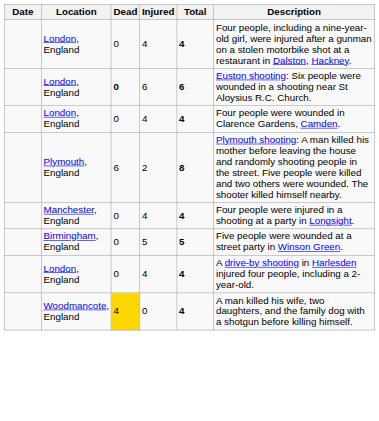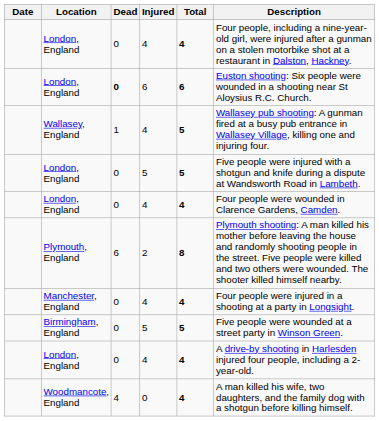 <table class="wikitable sortable mw-datatable">
 <tr>
 <th width=10%>Date</th>
 <th width=18%>Location</th>
 <th width=5%>Dead</th>
 <th width=10%>Injured</th>
 <th width=10%>Total</th>
 <th>Description</th>
 </tr>
 <tr>
 <td></td>
 <td><a href='#'>London</a>, England</td>
 <td>0</td>
 <td>4</td>
 <td><strong>4</strong></td>
 <td>Four people, including a nine-year-old girl, were injured after a gunman on a stolen motorbike shot at a restaurant in <a href='#'>Dalston</a>, <a href='#'>Hackney</a>.</td>
 </tr>
 <tr>
 <td></td>
 <td><a href='#'>London</a>, England</td>
 <td><strong>0</strong></td>
 <td>6</td>
 <td><strong>6</strong></td>
 <td><a href='#'>Euston shooting</a>: Six people were wounded in a shooting near St Aloysius R.C. Church.</td>
+</tr>
+<tr>
+<td></td>
+<td><a href='#'>Wallasey</a>, England</td>
+<td>1</td>
+<td>4</td>
+<td><strong>5</strong></td>
+<td><a href='#'>Wallasey pub shooting</a>: A gunman fired at a busy pub entrance in <a href='#'>Wallasey Village</a>, killing one and injuring four.</td>
+</tr>
+<tr>
+<td></td>
+<td><a href='#'>London</a>, England</td>
+<td>0</td>
+<td>5</td>
+<td><strong>5</strong></td>
+<td>Five people were injured with a shotgun and knife during a dispute at Wandsworth Road in <a href='#'>Lambeth</a>.</td>
 </tr>
 <tr>
 <td></td>
 <td><a href='#'>London</a>, England</td>
 <td>0</td>
 <td>4</td>
 <td><strong>4</strong></td>
 <td>Four people were wounded in Clarence Gardens, <a href='#'>Camden</a>.</td>
 </tr>
 <tr>
 <td></td>
 <td><a href='#'>Plymouth</a>, England</td>
 <td>6</td>
 <td>2</td>
 <td><strong>8</strong></td>
 <td><a href='#'>Plymouth shooting</a>: A man killed his mother before leaving the house and randomly shooting people in the street. Five people were killed and two others were wounded. The shooter killed himself nearby.</td>
 </tr>
 <tr>
 <td></td>
 <td><a href='#'>Manchester</a>, England</td>
 <td>0</td>
 <td>4</td>
 <td><strong>4</strong></td>
 <td>Four people were injured in a shooting at a party in <a href='#'>Longsight</a>.</td>
 </tr>
 <tr>
 <td></td>
 <td><a href='#'>Birmingham</a>, England</td>
 <td>0</td>
 <td>5</td>
 <td><strong>5</strong></td>
 <td>Five people were wounded at a street party in <a href='#'>Winson Green</a>.</td>
 </tr>
 <tr>
 <td></td>
 <td><a href='#'>London</a>, England</td>
 <td>0</td>
 <td>4</td>
 <td><strong>4</strong></td>
 <td>A <a href='#'>drive-by shooting</a> in <a href='#'>Harlesden</a> injured four people, including a 2-year-old.</td>
 </tr>
 <tr>
 <td></td>
 <td><a href='#'>Woodmancote</a>, England</td>
-<td style="background: gold;">4</td>
+<td>4</td>
 <td>0</td>
 <td><strong>4</strong></td>
 <td>A man killed his wife, two daughters, and the family dog with a shotgun before killing himself.</td>
 </tr>
 </table>
